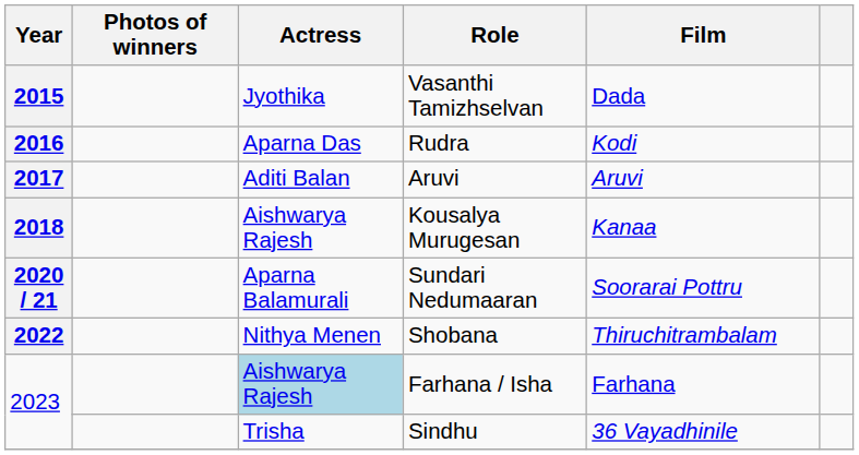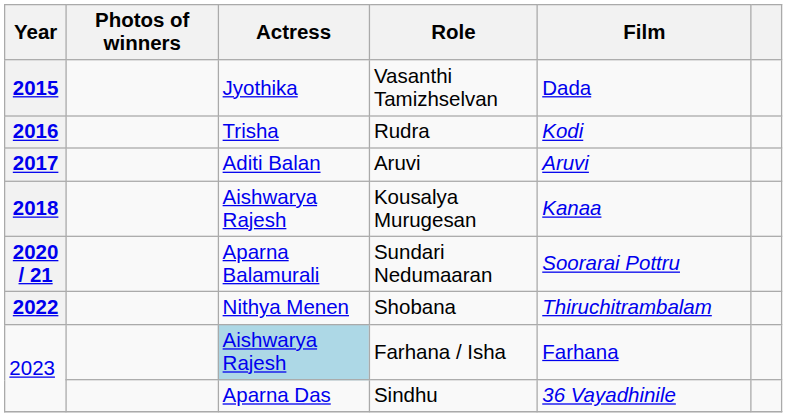 <table class="wikitable sortable" style="text-align:left;">
 <tr>
 <th scope="col" style="width:3%; text-align:center;">Year</th>
 <th scope="col" style="width:15%;text-align:center;">Photos of winners</th>
 <th scope="col" style="width:15%;text-align:center;">Actress</th>
 <th scope="col" style="width:15%;text-align:center;">Role</th>
 <th scope="col" style="width:15%;text-align:center;">Film</th>
 <th scope="col" style="width:3%;text-align:center;"></th>
 </tr>
 <tr>
 <th scope="row" style="text-align:center"><a href='#'>2015</a></th>
 <td></td>
 <td><a href='#'>Jyothika</a></td>
 <td>Vasanthi Tamizhselvan</td>
 <td><a href='#'>Dada</a></td>
 <td style="text-align:center"></td>
 </tr>
 <tr>
 <th scope="row" style="text-align:center"><a href='#'>2016</a></th>
 <td></td>
-<td><a href='#'>Aparna Das</a></td>
+<td><a href='#'>Trisha</a></td>
 <td>Rudra</td>
 <td><em><a href='#'>Kodi</a></em></td>
 <td style="text-align:center"></td>
 </tr>
 <tr>
 <th scope="row" style="text-align:center"><a href='#'>2017</a></th>
 <td></td>
 <td><a href='#'>Aditi Balan</a></td>
 <td>Aruvi</td>
 <td><em><a href='#'>Aruvi</a></em></td>
 <td style="text-align:center"></td>
 </tr>
 <tr>
 <th scope="row" style="text-align:center"><a href='#'>2018</a></th>
 <td></td>
 <td><a href='#'>Aishwarya Rajesh</a></td>
 <td>Kousalya Murugesan</td>
 <td><em><a href='#'>Kanaa</a></em></td>
 <td style="text-align:center"></td>
 </tr>
 <tr>
 <th scope="row" style="text-align:center"><a href='#'>2020 / 21</a></th>
 <td></td>
 <td><a href='#'>Aparna Balamurali</a></td>
 <td>Sundari Nedumaaran</td>
 <td><em><a href='#'>Soorarai Pottru</a></em></td>
 <td style="text-align:center"></td>
 </tr>
 <tr>
 <th scope="row" style="text-align:center"><a href='#'>2022</a></th>
 <td></td>
 <td><a href='#'>Nithya Menen</a></td>
 <td>Shobana</td>
 <td><em><a href='#'>Thiruchitrambalam</a></em></td>
 <td style="text-align:center"></td>
 </tr>
 <tr>
 <td rowspan="2"><a href='#'>2023</a></td>
 <td></td>
 <td style="background: lightblue;"><a href='#'>Aishwarya Rajesh</a></td>
 <td>Farhana / Isha</td>
 <td><a href='#'>Farhana</a></td>
 <td style="text-align:center"></td>
 </tr>
 <tr>
 <td></td>
-<td><a href='#'>Trisha</a></td>
+<td><a href='#'>Aparna Das</a></td>
 <td>Sindhu</td>
 <td><em><a href='#'>36 Vayadhinile</a></em></td>
 <td style="text-align:center"></td>
 </tr>
 <tr>
 </tr>
 </table>
